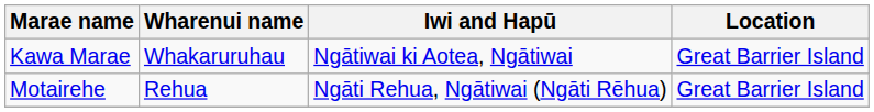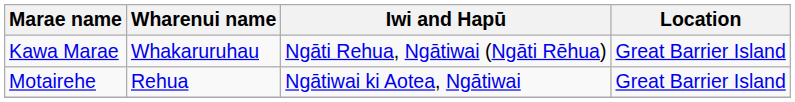 <table class="wikitable sortable">
 <tr>
 <th>Marae name</th>
 <th>Wharenui name</th>
 <th>Iwi and Hapū</th>
 <th>Location</th>
 </tr>
 <tr>
 <td><a href='#'>Kawa Marae</a></td>
 <td><a href='#'>Whakaruruhau</a></td>
-<td><a href='#'>Ngātiwai ki Aotea</a>, <a href='#'>Ngātiwai</a></td>
+<td><a href='#'>Ngāti Rehua</a>, <a href='#'>Ngātiwai</a> (<a href='#'>Ngāti Rēhua</a>)</td>
 <td><a href='#'>Great Barrier Island</a></td>
 </tr>
 <tr>
 <td><a href='#'>Motairehe</a></td>
 <td><a href='#'>Rehua</a></td>
-<td><a href='#'>Ngāti Rehua</a>, <a href='#'>Ngātiwai</a> (<a href='#'>Ngāti Rēhua</a>)</td>
+<td><a href='#'>Ngātiwai ki Aotea</a>, <a href='#'>Ngātiwai</a></td>
 <td><a href='#'>Great Barrier Island</a></td>
 </tr>
 <tr>
 </tr>
 </table>
